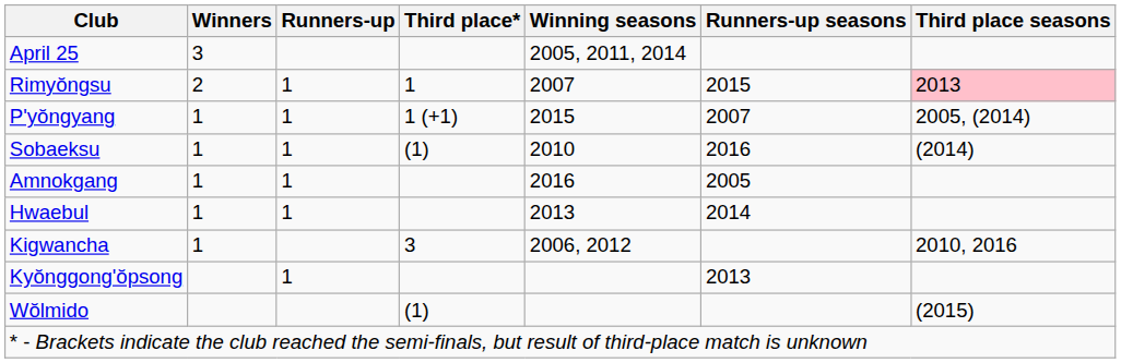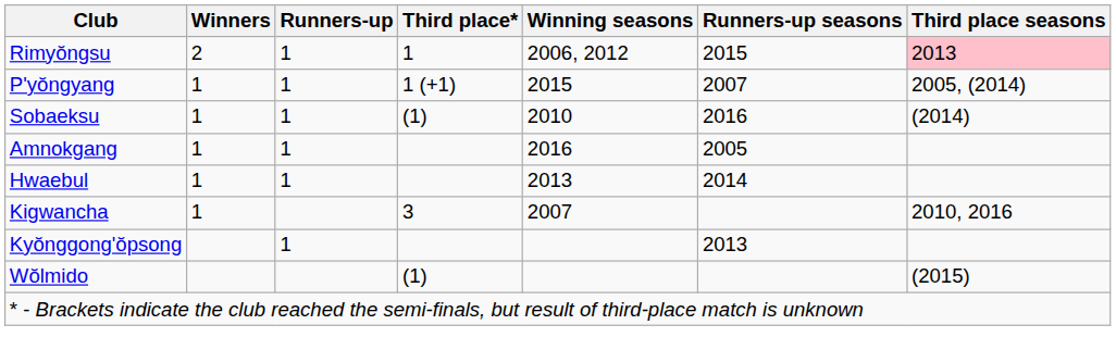 <table class="wikitable sortable">
 <tr>
 <th>Club</th>
 <th>Winners</th>
 <th>Runners-up</th>
 <th>Third place*</th>
 <th>Winning seasons</th>
 <th>Runners-up seasons</th>
 <th>Third place seasons</th>
 </tr>
 <tr>
-<td><a href='#'>April 25</a></td>
-<td>3</td>
-<td></td>
-<td></td>
-<td>2005, 2011, 2014</td>
-<td></td>
-<td></td>
-</tr>
-<tr>
 <td><a href='#'>Rimyŏngsu</a></td>
 <td>2</td>
 <td>1</td>
 <td>1</td>
-<td>2007</td>
+<td>2006, 2012</td>
 <td>2015</td>
 <td style="background: pink;">2013</td>
 </tr>
 <tr>
 <td><a href='#'>P'yŏngyang</a></td>
 <td>1</td>
 <td>1</td>
 <td>1 (+1)</td>
 <td>2015</td>
 <td>2007</td>
 <td>2005, (2014)</td>
 </tr>
 <tr>
 <td><a href='#'>Sobaeksu</a></td>
 <td>1</td>
 <td>1</td>
 <td>(1)</td>
 <td>2010</td>
 <td>2016</td>
 <td>(2014)</td>
 </tr>
 <tr>
 <td><a href='#'>Amnokgang</a></td>
 <td>1</td>
 <td>1</td>
 <td></td>
 <td>2016</td>
 <td>2005</td>
 <td></td>
 </tr>
 <tr>
 <td><a href='#'>Hwaebul</a></td>
 <td>1</td>
 <td>1</td>
 <td></td>
 <td>2013</td>
 <td>2014</td>
 <td></td>
 </tr>
 <tr>
 <td><a href='#'>Kigwancha</a></td>
 <td>1</td>
 <td></td>
 <td>3</td>
-<td>2006, 2012</td>
+<td>2007</td>
 <td></td>
 <td>2010, 2016</td>
 </tr>
 <tr>
 <td><a href='#'>Kyŏnggong'ŏpsong</a></td>
 <td></td>
 <td>1</td>
 <td></td>
 <td></td>
 <td>2013</td>
 <td></td>
 </tr>
 <tr>
 <td><a href='#'>Wŏlmido</a></td>
 <td></td>
 <td></td>
 <td>(1)</td>
 <td></td>
 <td></td>
 <td>(2015)</td>
 </tr>
 <tr class="sortbottom">
 <td colspan="7" align="left">* - <em>Brackets indicate the club reached the semi-finals, but result of third-place match is unknown</em></td>
 </tr>
 </table>
